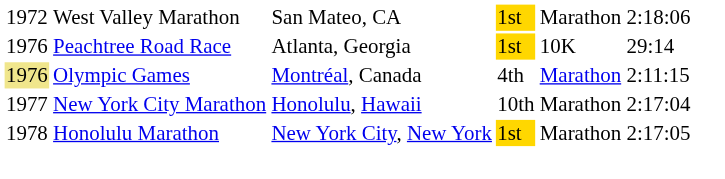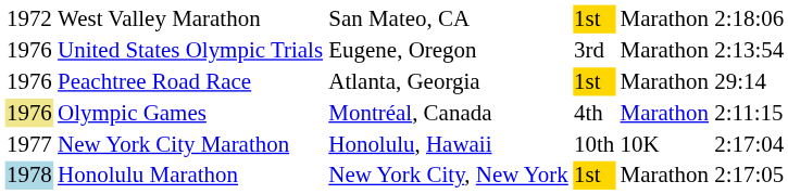 <table>
 <tr>
 <td>1972</td>
 <td>West Valley Marathon</td>
 <td>San Mateo, CA</td>
 <td bgcolor="gold">1st</td>
 <td>Marathon</td>
 <td>2:18:06</td>
 </tr>
 <tr>
 <td>1976</td>
+<td><a href='#'>United States Olympic Trials</a></td>
+<td>Eugene, Oregon</td>
+<td>3rd</td>
+<td>Marathon</td>
+<td>2:13:54</td>
+</tr>
+<tr>
+<td>1976</td>
 <td><a href='#'>Peachtree Road Race</a></td>
 <td>Atlanta, Georgia</td>
 <td bgcolor="gold">1st</td>
-<td>10K</td>
+<td>Marathon</td>
 <td>29:14</td>
 </tr>
 <tr>
 <td style="background: khaki;">1976</td>
 <td><a href='#'>Olympic Games</a></td>
 <td><a href='#'>Montréal</a>, Canada</td>
 <td>4th</td>
 <td><a href='#'>Marathon</a></td>
 <td>2:11:15</td>
 </tr>
 <tr>
 <td>1977</td>
 <td><a href='#'>New York City Marathon</a></td>
 <td><a href='#'>Honolulu</a>, <a href='#'>Hawaii</a></td>
 <td>10th</td>
-<td>Marathon</td>
+<td>10K</td>
 <td>2:17:04</td>
 </tr>
 <tr>
-<td>1978</td>
+<td style="background: lightblue;">1978</td>
 <td><a href='#'>Honolulu Marathon</a></td>
 <td><a href='#'>New York City</a>, <a href='#'>New York</a></td>
 <td bgcolor="gold">1st</td>
 <td>Marathon</td>
 <td>2:17:05</td>
 </tr>
 </table>
